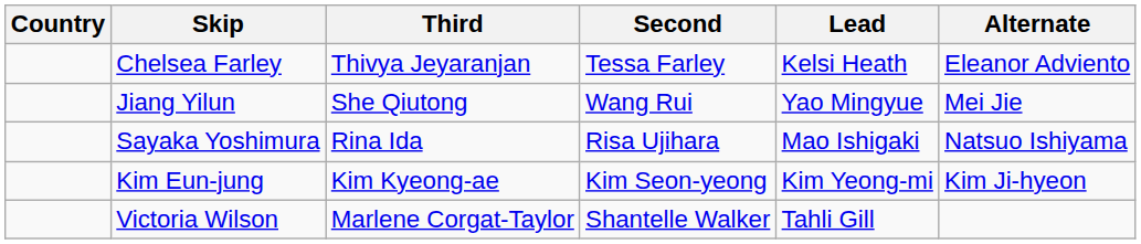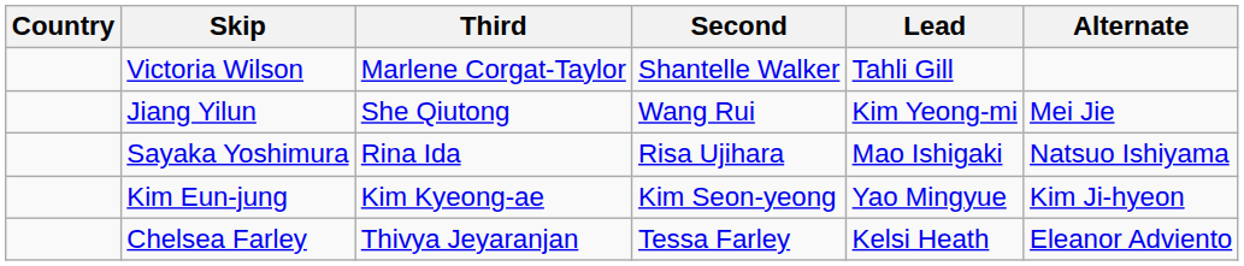 <table class="wikitable">
 <tr>
 <th>Country</th>
 <th>Skip</th>
 <th>Third</th>
 <th>Second</th>
 <th>Lead</th>
 <th>Alternate</th>
 </tr>
 <tr>
 <td></td>
-<td><a href='#'>Chelsea Farley</a></td>
-<td><a href='#'>Thivya Jeyaranjan</a></td>
-<td><a href='#'>Tessa Farley</a></td>
-<td><a href='#'>Kelsi Heath</a></td>
-<td><a href='#'>Eleanor Adviento</a></td>
+<td><a href='#'>Victoria Wilson</a></td>
+<td><a href='#'>Marlene Corgat-Taylor</a></td>
+<td><a href='#'>Shantelle Walker</a></td>
+<td><a href='#'>Tahli Gill</a></td>
+<td></td>
 </tr>
 <tr>
 <td></td>
 <td><a href='#'>Jiang Yilun</a></td>
 <td><a href='#'>She Qiutong</a></td>
 <td><a href='#'>Wang Rui</a></td>
-<td><a href='#'>Yao Mingyue</a></td>
+<td><a href='#'>Kim Yeong-mi</a></td>
 <td><a href='#'>Mei Jie</a></td>
 </tr>
 <tr>
 <td></td>
 <td><a href='#'>Sayaka Yoshimura</a></td>
 <td><a href='#'>Rina Ida</a></td>
 <td><a href='#'>Risa Ujihara</a></td>
 <td><a href='#'>Mao Ishigaki</a></td>
 <td><a href='#'>Natsuo Ishiyama</a></td>
 </tr>
 <tr>
 <td></td>
 <td><a href='#'>Kim Eun-jung</a></td>
 <td><a href='#'>Kim Kyeong-ae</a></td>
 <td><a href='#'>Kim Seon-yeong</a></td>
-<td><a href='#'>Kim Yeong-mi</a></td>
+<td><a href='#'>Yao Mingyue</a></td>
 <td><a href='#'>Kim Ji-hyeon</a></td>
 </tr>
 <tr>
 <td></td>
-<td><a href='#'>Victoria Wilson</a></td>
-<td><a href='#'>Marlene Corgat-Taylor</a></td>
-<td><a href='#'>Shantelle Walker</a></td>
-<td><a href='#'>Tahli Gill</a></td>
-<td></td>
+<td><a href='#'>Chelsea Farley</a></td>
+<td><a href='#'>Thivya Jeyaranjan</a></td>
+<td><a href='#'>Tessa Farley</a></td>
+<td><a href='#'>Kelsi Heath</a></td>
+<td><a href='#'>Eleanor Adviento</a></td>
 </tr>
 </table>
